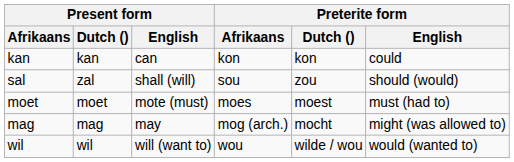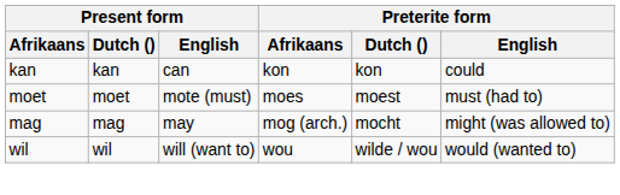 <table class="wikitable">
 <tr>
 <th colspan=3>Present form</th>
 <th colspan=3>Preterite form</th>
 </tr>
 <tr>
 <th>Afrikaans</th>
 <th>Dutch ()</th>
 <th>English</th>
 <th>Afrikaans</th>
 <th>Dutch ()</th>
 <th>English</th>
 </tr>
 <tr>
 <td>kan</td>
 <td>kan</td>
 <td>can</td>
 <td>kon</td>
 <td>kon</td>
 <td>could</td>
-</tr>
-<tr>
-<td>sal</td>
-<td>zal</td>
-<td>shall (will)</td>
-<td>sou</td>
-<td>zou</td>
-<td>should (would)</td>
 </tr>
 <tr>
 <td>moet</td>
 <td>moet</td>
 <td>mote (must)</td>
 <td>moes</td>
 <td>moest</td>
 <td>must (had to)</td>
 </tr>
 <tr>
 <td>mag</td>
 <td>mag</td>
 <td>may</td>
 <td>mog (arch.)</td>
 <td>mocht</td>
 <td>might (was allowed to)</td>
 </tr>
 <tr>
 <td>wil</td>
 <td>wil</td>
 <td>will (want to)</td>
 <td>wou</td>
 <td>wilde / wou</td>
 <td>would (wanted to)</td>
 </tr>
 </table>
